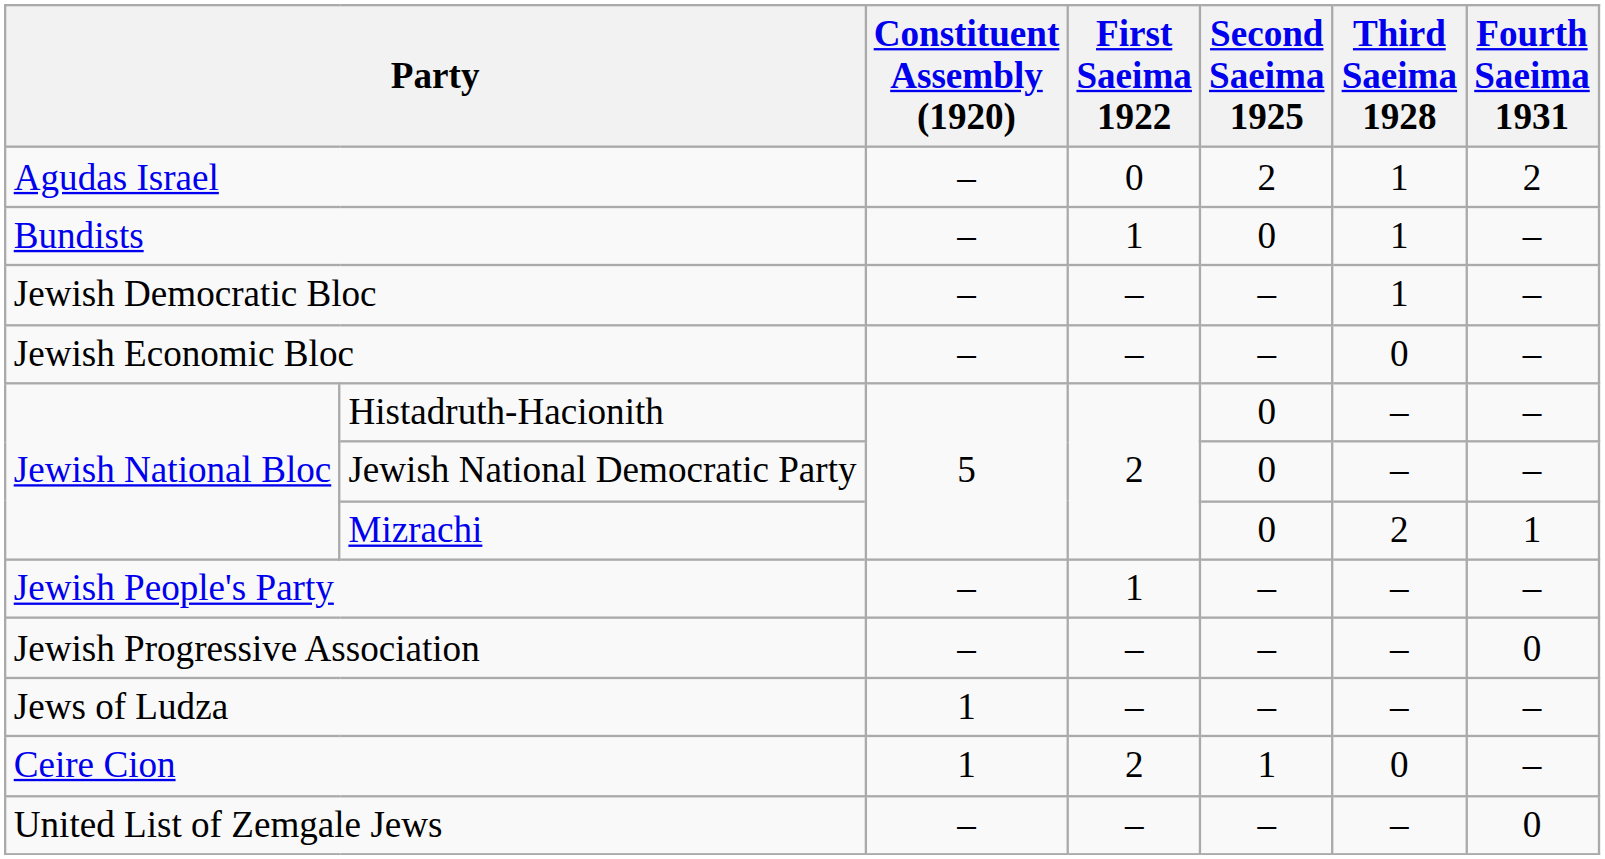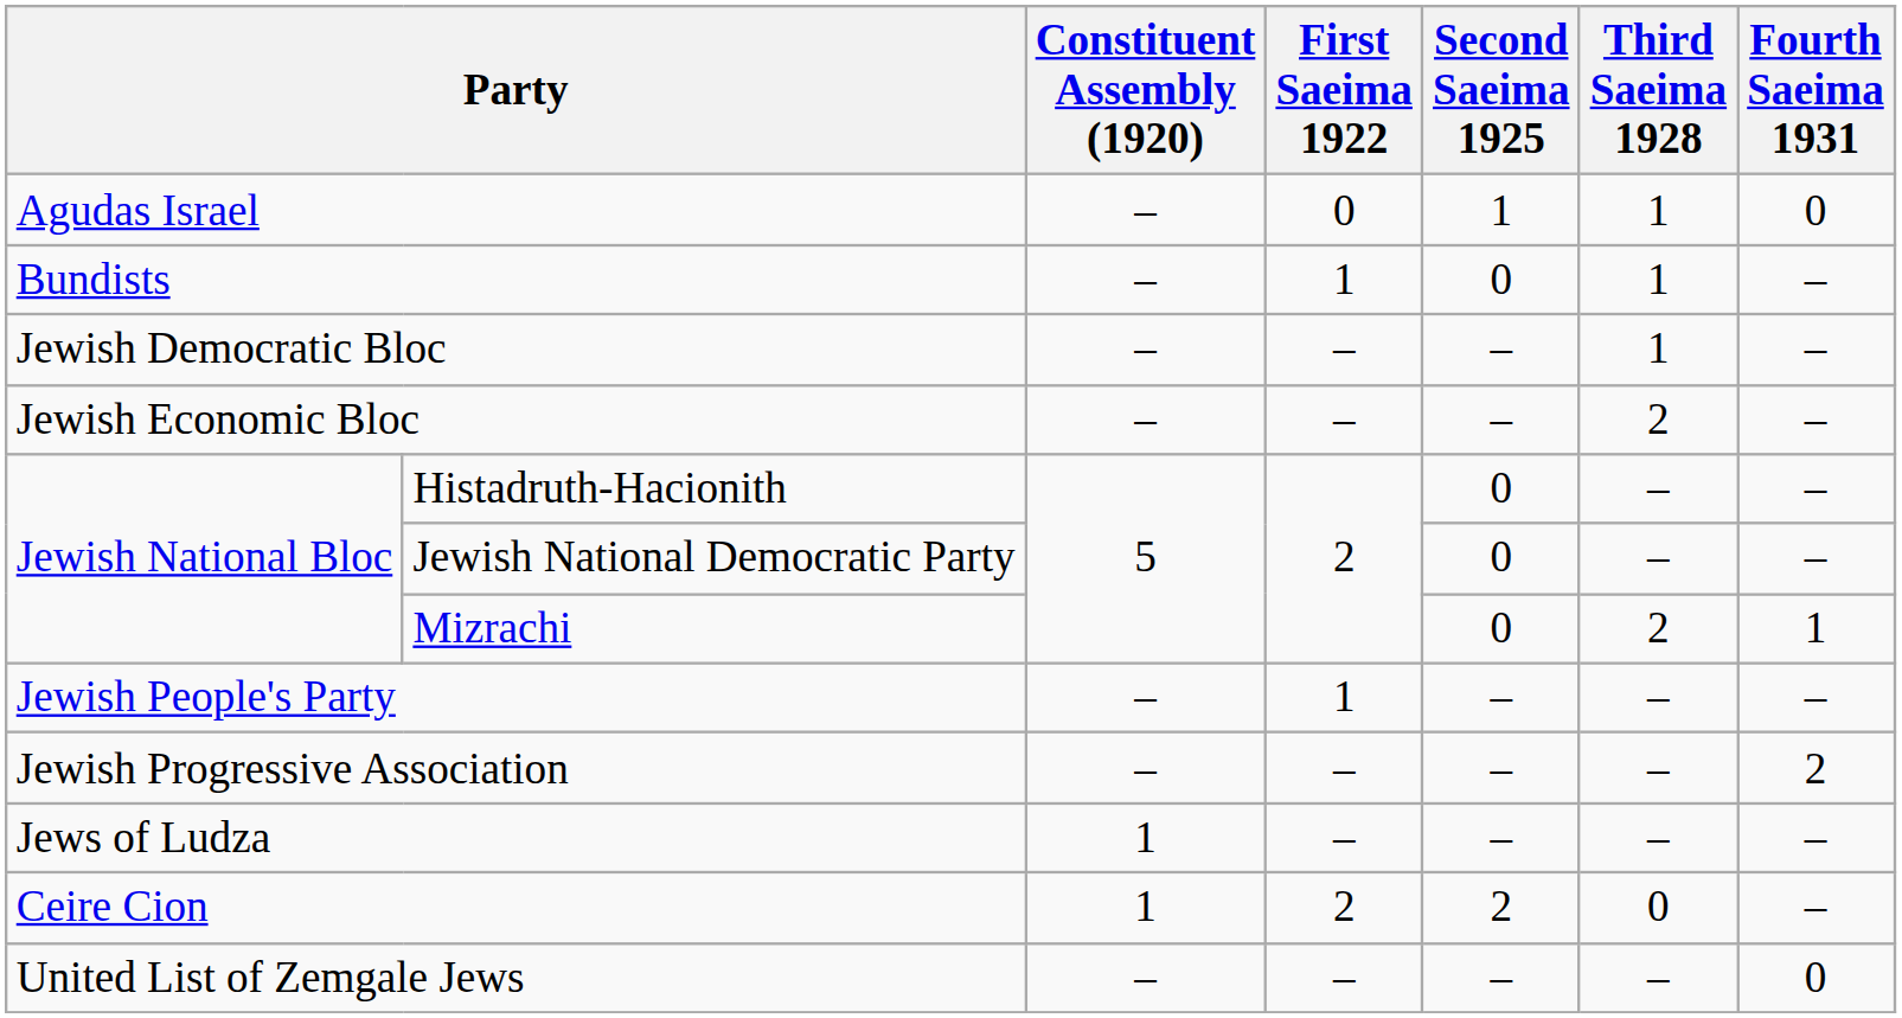 <table class=wikitable style=text-align:center>
 <tr>
 <th colspan=2>Party</th>
 <th><a href='#'>Constituent<br>Assembly</a><br>(1920)</th>
 <th><a href='#'>First<br>Saeima</a><br>1922</th>
 <th><a href='#'>Second<br>Saeima</a><br>1925</th>
 <th><a href='#'>Third<br>Saeima</a><br>1928</th>
 <th><a href='#'>Fourth<br>Saeima</a><br>1931</th>
 </tr>
 <tr>
 <td colspan=2 align=left><a href='#'>Agudas Israel</a></td>
 <td>–</td>
 <td>0</td>
-<td>2</td>
 <td>1</td>
-<td>2</td>
+<td>1</td>
+<td>0</td>
 </tr>
 <tr>
 <td align=left colspan=2><a href='#'>Bundists</a></td>
 <td>–</td>
 <td>1</td>
 <td>0</td>
 <td>1</td>
 <td>–</td>
 </tr>
 <tr>
 <td align=left colspan=2>Jewish Democratic Bloc</td>
 <td>–</td>
 <td>–</td>
 <td>–</td>
 <td>1</td>
 <td>–</td>
 </tr>
 <tr>
 <td align=left colspan=2>Jewish Economic Bloc</td>
 <td>–</td>
 <td>–</td>
 <td>–</td>
-<td>0</td>
+<td>2</td>
 <td>–</td>
 </tr>
 <tr>
 <td align=left rowspan=3><a href='#'>Jewish National Bloc</a></td>
 <td align=left>Histadruth-Hacionith</td>
 <td rowspan=3>5</td>
 <td rowspan=3>2</td>
 <td>0</td>
 <td>–</td>
 <td>–</td>
 </tr>
 <tr>
 <td align=left>Jewish National Democratic Party</td>
 <td>0</td>
 <td>–</td>
 <td>–</td>
 </tr>
 <tr>
 <td align=left><a href='#'>Mizrachi</a></td>
 <td>0</td>
 <td>2</td>
 <td>1</td>
 </tr>
 <tr>
 <td align=left colspan=2><a href='#'>Jewish People's Party</a></td>
 <td>–</td>
 <td>1</td>
 <td>–</td>
 <td>–</td>
 <td>–</td>
 </tr>
 <tr>
 <td align=left colspan=2>Jewish Progressive Association</td>
 <td>–</td>
 <td>–</td>
 <td>–</td>
 <td>–</td>
-<td>0</td>
+<td>2</td>
 </tr>
 <tr>
 <td align=left colspan=2>Jews of Ludza</td>
 <td>1</td>
 <td>–</td>
 <td>–</td>
 <td>–</td>
 <td>–</td>
 </tr>
 <tr>
 <td colspan=2 align=left><a href='#'>Ceire Cion</a></td>
 <td>1</td>
 <td>2</td>
-<td>1</td>
+<td>2</td>
 <td>0</td>
 <td>–</td>
 </tr>
 <tr>
 <td align=left colspan=2>United List of Zemgale Jews</td>
 <td>–</td>
 <td>–</td>
 <td>–</td>
 <td>–</td>
 <td>0</td>
 </tr>
 </table>
